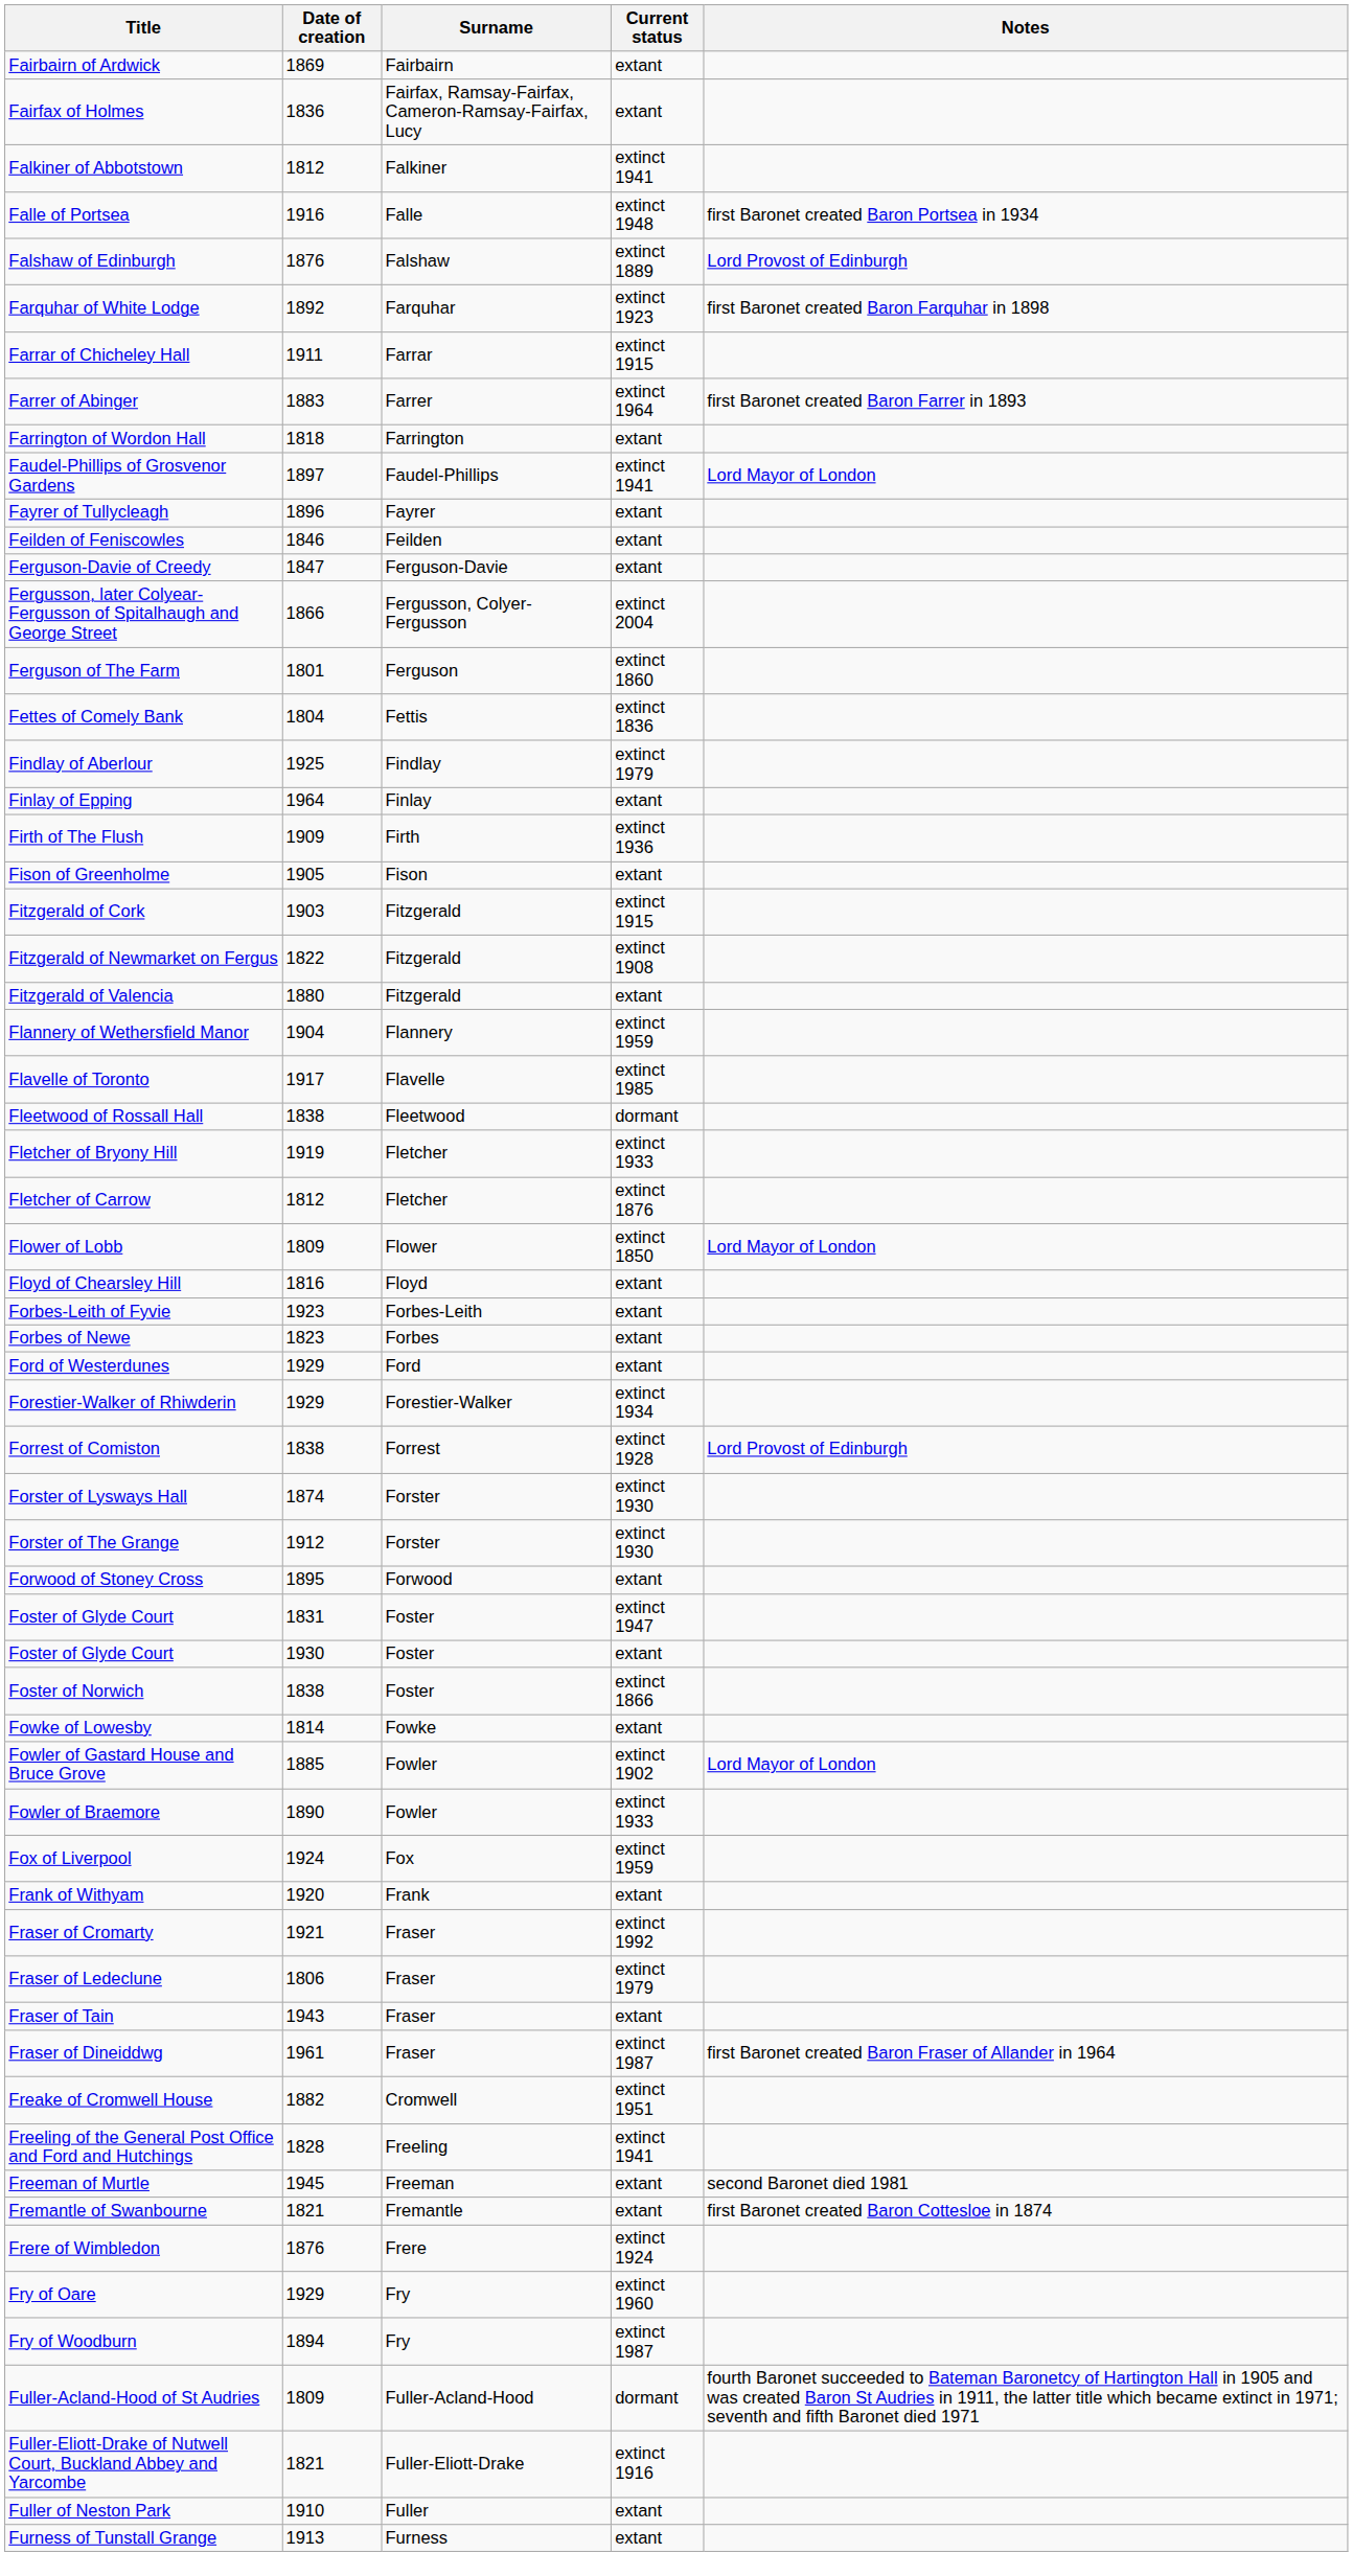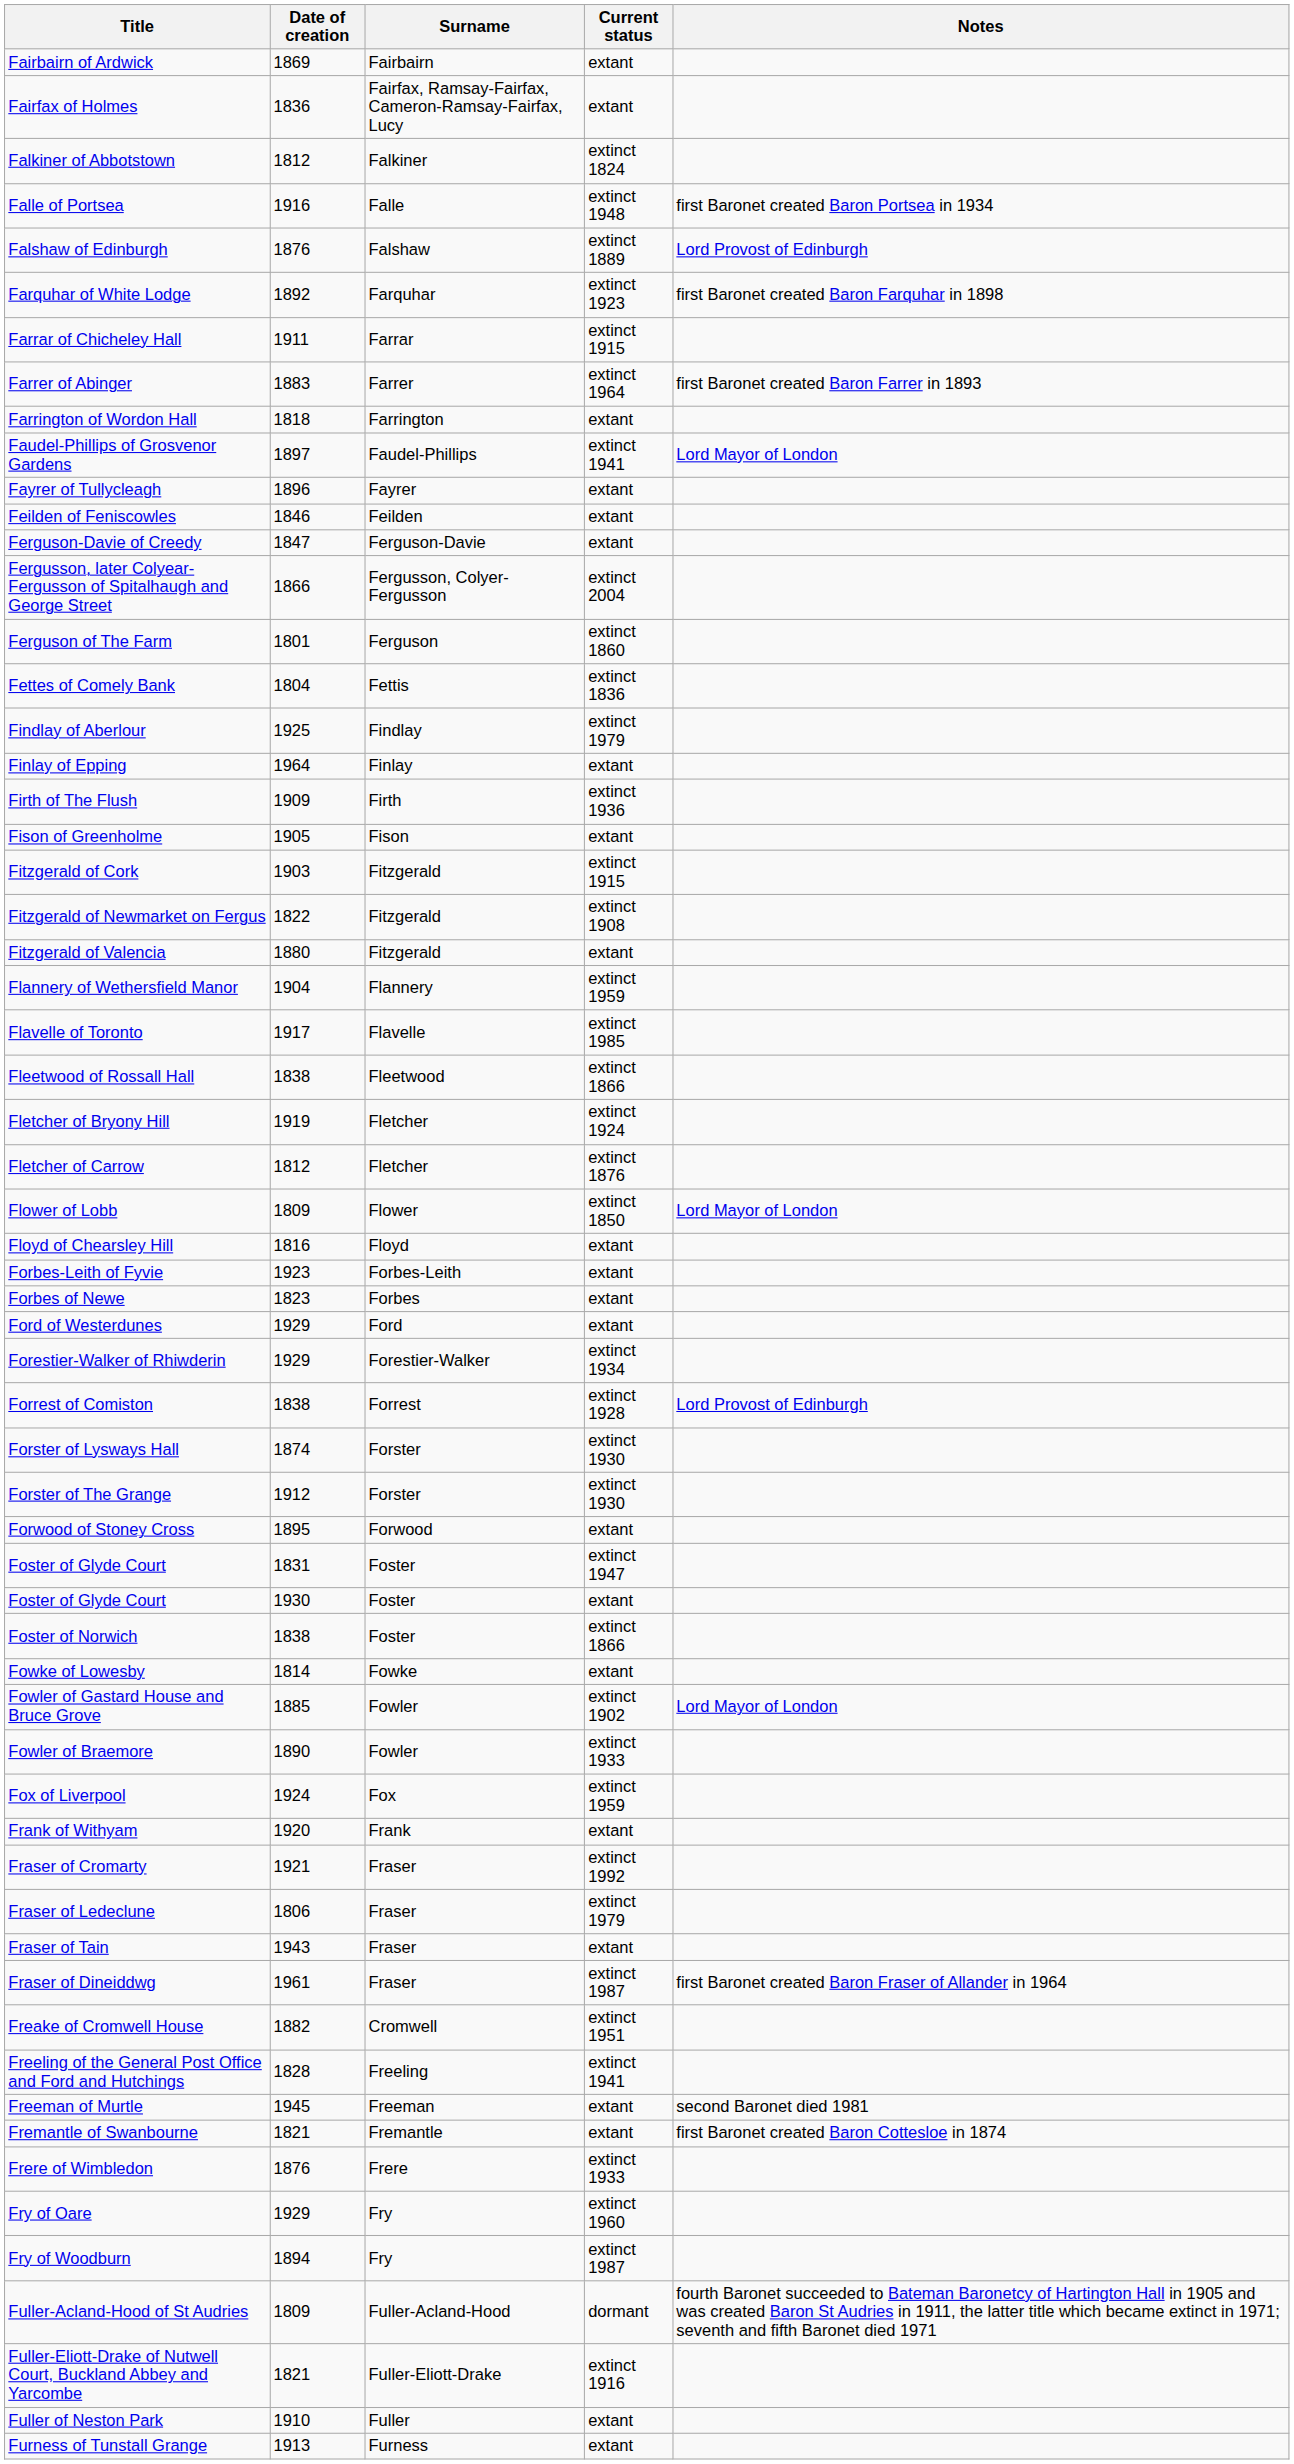 <table class="wikitable">
 <tr>
 <th>Title</th>
 <th>Date of creation</th>
 <th>Surname</th>
 <th>Current status</th>
 <th>Notes</th>
 </tr>
 <tr>
 <td><a href='#'>Fairbairn of Ardwick</a></td>
 <td>1869</td>
 <td>Fairbairn</td>
 <td>extant</td>
 <td></td>
 </tr>
 <tr>
 <td><a href='#'>Fairfax of Holmes</a></td>
 <td>1836</td>
 <td>Fairfax, Ramsay-Fairfax, Cameron-Ramsay-Fairfax, Lucy</td>
 <td>extant</td>
 <td></td>
 </tr>
 <tr>
 <td><a href='#'>Falkiner of Abbotstown</a></td>
 <td>1812</td>
 <td>Falkiner</td>
-<td>extinct 1941</td>
+<td>extinct 1824</td>
 <td></td>
 </tr>
 <tr>
 <td><a href='#'>Falle of Portsea</a></td>
 <td>1916</td>
 <td>Falle</td>
 <td>extinct 1948</td>
 <td>first Baronet created <a href='#'>Baron Portsea</a> in 1934</td>
 </tr>
 <tr>
 <td><a href='#'>Falshaw of Edinburgh</a></td>
 <td>1876</td>
 <td>Falshaw</td>
 <td>extinct 1889</td>
 <td><a href='#'>Lord Provost of Edinburgh</a></td>
 </tr>
 <tr>
 <td><a href='#'>Farquhar of White Lodge</a></td>
 <td>1892</td>
 <td>Farquhar</td>
 <td>extinct 1923</td>
 <td>first Baronet created <a href='#'>Baron Farquhar</a> in 1898</td>
 </tr>
 <tr>
 <td><a href='#'>Farrar of Chicheley Hall</a></td>
 <td>1911</td>
 <td>Farrar</td>
 <td>extinct 1915</td>
 <td></td>
 </tr>
 <tr>
 <td><a href='#'>Farrer of Abinger</a></td>
 <td>1883</td>
 <td>Farrer</td>
 <td>extinct 1964</td>
 <td>first Baronet created <a href='#'>Baron Farrer</a> in 1893</td>
 </tr>
 <tr>
 <td><a href='#'>Farrington of Wordon Hall</a></td>
 <td>1818</td>
 <td>Farrington</td>
 <td>extant</td>
 <td></td>
 </tr>
 <tr>
 <td><a href='#'>Faudel-Phillips of Grosvenor Gardens</a></td>
 <td>1897</td>
 <td>Faudel-Phillips</td>
 <td>extinct 1941</td>
 <td><a href='#'>Lord Mayor of London</a></td>
 </tr>
 <tr>
 <td><a href='#'>Fayrer of Tullycleagh</a></td>
 <td>1896</td>
 <td>Fayrer</td>
 <td>extant</td>
 <td></td>
 </tr>
 <tr>
 <td><a href='#'>Feilden of Feniscowles</a></td>
 <td>1846</td>
 <td>Feilden</td>
 <td>extant</td>
 <td></td>
 </tr>
 <tr>
 <td><a href='#'>Ferguson-Davie of Creedy</a></td>
 <td>1847</td>
 <td>Ferguson-Davie</td>
 <td>extant</td>
 <td></td>
 </tr>
 <tr>
 <td><a href='#'>Fergusson, later Colyear-Fergusson of Spitalhaugh and George Street</a></td>
 <td>1866</td>
 <td>Fergusson, Colyer-Fergusson</td>
 <td>extinct 2004</td>
 <td> </td>
 </tr>
 <tr>
 <td><a href='#'>Ferguson of The Farm</a></td>
 <td>1801</td>
 <td>Ferguson</td>
 <td>extinct 1860</td>
 <td></td>
 </tr>
 <tr>
 <td><a href='#'>Fettes of Comely Bank</a></td>
 <td>1804</td>
 <td>Fettis</td>
 <td>extinct 1836</td>
 <td></td>
 </tr>
 <tr>
 <td><a href='#'>Findlay of Aberlour</a></td>
 <td>1925</td>
 <td>Findlay</td>
 <td>extinct 1979</td>
 <td></td>
 </tr>
 <tr>
 <td><a href='#'>Finlay of Epping</a></td>
 <td>1964</td>
 <td>Finlay</td>
 <td>extant</td>
 <td></td>
 </tr>
 <tr>
 <td><a href='#'>Firth of The Flush</a></td>
 <td>1909</td>
 <td>Firth</td>
 <td>extinct 1936</td>
 <td></td>
 </tr>
 <tr>
 <td><a href='#'>Fison of Greenholme</a></td>
 <td>1905</td>
 <td>Fison</td>
 <td>extant</td>
 <td></td>
 </tr>
 <tr>
 <td><a href='#'>Fitzgerald of Cork</a></td>
 <td>1903</td>
 <td>Fitzgerald</td>
 <td>extinct 1915</td>
 <td></td>
 </tr>
 <tr>
 <td><a href='#'>Fitzgerald of Newmarket on Fergus</a></td>
 <td>1822</td>
 <td>Fitzgerald</td>
 <td>extinct 1908</td>
 <td></td>
 </tr>
 <tr>
 <td><a href='#'>Fitzgerald of Valencia</a></td>
 <td>1880</td>
 <td>Fitzgerald</td>
 <td>extant</td>
 <td></td>
 </tr>
 <tr>
 <td><a href='#'>Flannery of Wethersfield Manor</a></td>
 <td>1904</td>
 <td>Flannery</td>
 <td>extinct 1959</td>
 <td></td>
 </tr>
 <tr>
 <td><a href='#'>Flavelle of Toronto</a></td>
 <td>1917</td>
 <td>Flavelle</td>
 <td>extinct 1985</td>
 <td></td>
 </tr>
 <tr>
 <td><a href='#'>Fleetwood of Rossall Hall</a></td>
 <td>1838</td>
 <td>Fleetwood</td>
-<td>dormant</td>
+<td>extinct 1866</td>
 <td></td>
 </tr>
 <tr>
 <td><a href='#'>Fletcher of Bryony Hill</a></td>
 <td>1919</td>
 <td>Fletcher</td>
-<td>extinct 1933</td>
+<td>extinct 1924</td>
 <td></td>
 </tr>
 <tr>
 <td><a href='#'>Fletcher of Carrow</a></td>
 <td>1812</td>
 <td>Fletcher</td>
 <td>extinct 1876</td>
 <td></td>
 </tr>
 <tr>
 <td><a href='#'>Flower of Lobb</a></td>
 <td>1809</td>
 <td>Flower</td>
 <td>extinct 1850</td>
 <td><a href='#'>Lord Mayor of London</a></td>
 </tr>
 <tr>
 <td><a href='#'>Floyd of Chearsley Hill</a></td>
 <td>1816</td>
 <td>Floyd</td>
 <td>extant</td>
 <td></td>
 </tr>
 <tr>
 <td><a href='#'>Forbes-Leith of Fyvie</a></td>
 <td>1923</td>
 <td>Forbes-Leith</td>
 <td>extant</td>
 <td></td>
 </tr>
 <tr>
 <td><a href='#'>Forbes of Newe</a></td>
 <td>1823</td>
 <td>Forbes</td>
 <td>extant</td>
 <td></td>
 </tr>
 <tr>
 <td><a href='#'>Ford of Westerdunes</a></td>
 <td>1929</td>
 <td>Ford</td>
 <td>extant</td>
 <td></td>
 </tr>
 <tr>
 <td><a href='#'>Forestier-Walker of Rhiwderin</a></td>
 <td>1929</td>
 <td>Forestier-Walker</td>
 <td>extinct 1934</td>
 <td></td>
 </tr>
 <tr>
 <td><a href='#'>Forrest of Comiston</a></td>
 <td>1838</td>
 <td>Forrest</td>
 <td>extinct 1928</td>
 <td><a href='#'>Lord Provost of Edinburgh</a></td>
 </tr>
 <tr>
 <td><a href='#'>Forster of Lysways Hall</a></td>
 <td>1874</td>
 <td>Forster</td>
 <td>extinct 1930</td>
 <td></td>
 </tr>
 <tr>
 <td><a href='#'>Forster of The Grange</a></td>
 <td>1912</td>
 <td>Forster</td>
 <td>extinct 1930</td>
 <td></td>
 </tr>
 <tr>
 <td><a href='#'>Forwood of Stoney Cross</a></td>
 <td>1895</td>
 <td>Forwood</td>
 <td>extant</td>
 <td></td>
 </tr>
 <tr>
 <td><a href='#'>Foster of Glyde Court</a></td>
 <td>1831</td>
 <td>Foster</td>
 <td>extinct 1947</td>
 <td></td>
 </tr>
 <tr>
 <td><a href='#'>Foster of Glyde Court</a></td>
 <td>1930</td>
 <td>Foster</td>
 <td>extant</td>
 <td></td>
 </tr>
 <tr>
 <td><a href='#'>Foster of Norwich</a></td>
 <td>1838</td>
 <td>Foster</td>
 <td>extinct 1866</td>
 <td></td>
 </tr>
 <tr>
 <td><a href='#'>Fowke of Lowesby</a></td>
 <td>1814</td>
 <td>Fowke</td>
 <td>extant</td>
 <td></td>
 </tr>
 <tr>
 <td><a href='#'>Fowler of Gastard House and Bruce Grove</a></td>
 <td>1885</td>
 <td>Fowler</td>
 <td>extinct 1902</td>
 <td><a href='#'>Lord Mayor of London</a></td>
 </tr>
 <tr>
 <td><a href='#'>Fowler of Braemore</a></td>
 <td>1890</td>
 <td>Fowler</td>
 <td>extinct 1933</td>
 <td></td>
 </tr>
 <tr>
 <td><a href='#'>Fox of Liverpool</a></td>
 <td>1924</td>
 <td>Fox</td>
 <td>extinct 1959</td>
 <td></td>
 </tr>
 <tr>
 <td><a href='#'>Frank of Withyam</a></td>
 <td>1920</td>
 <td>Frank</td>
 <td>extant</td>
 <td></td>
 </tr>
 <tr>
 <td><a href='#'>Fraser of Cromarty</a></td>
 <td>1921</td>
 <td>Fraser</td>
 <td>extinct 1992</td>
 <td></td>
 </tr>
 <tr>
 <td><a href='#'>Fraser of Ledeclune</a></td>
 <td>1806</td>
 <td>Fraser</td>
 <td>extinct 1979</td>
 <td></td>
 </tr>
 <tr>
 <td><a href='#'>Fraser of Tain</a></td>
 <td>1943</td>
 <td>Fraser</td>
 <td>extant</td>
 <td></td>
 </tr>
 <tr>
 <td><a href='#'>Fraser of Dineiddwg</a></td>
 <td>1961</td>
 <td>Fraser</td>
 <td>extinct 1987</td>
 <td>first Baronet created <a href='#'>Baron Fraser of Allander</a> in 1964</td>
 </tr>
 <tr>
 <td><a href='#'>Freake of Cromwell House</a></td>
 <td>1882</td>
 <td>Cromwell</td>
 <td>extinct 1951</td>
 <td></td>
 </tr>
 <tr>
 <td><a href='#'>Freeling of the General Post Office and Ford and Hutchings</a></td>
 <td>1828</td>
 <td>Freeling</td>
 <td>extinct 1941</td>
 <td></td>
 </tr>
 <tr>
 <td><a href='#'>Freeman of Murtle</a></td>
 <td>1945</td>
 <td>Freeman</td>
 <td>extant</td>
 <td>second Baronet died 1981</td>
 </tr>
 <tr>
 <td><a href='#'>Fremantle of Swanbourne</a></td>
 <td>1821</td>
 <td>Fremantle</td>
 <td>extant</td>
 <td>first Baronet created <a href='#'>Baron Cottesloe</a> in 1874</td>
 </tr>
 <tr>
 <td><a href='#'>Frere of Wimbledon</a></td>
 <td>1876</td>
 <td>Frere</td>
-<td>extinct 1924</td>
+<td>extinct 1933</td>
 <td></td>
 </tr>
 <tr>
 <td><a href='#'>Fry of Oare</a></td>
 <td>1929</td>
 <td>Fry</td>
 <td>extinct 1960</td>
 <td></td>
 </tr>
 <tr>
 <td><a href='#'>Fry of Woodburn</a></td>
 <td>1894</td>
 <td>Fry</td>
 <td>extinct 1987</td>
 <td></td>
 </tr>
 <tr>
 <td><a href='#'>Fuller-Acland-Hood of St Audries</a></td>
 <td>1809</td>
 <td>Fuller-Acland-Hood</td>
 <td>dormant</td>
 <td>fourth Baronet succeeded to <a href='#'>Bateman Baronetcy of Hartington Hall</a> in 1905 and was created <a href='#'>Baron St Audries</a> in 1911, the latter title which became extinct in 1971; seventh and fifth Baronet died 1971</td>
 </tr>
 <tr>
 <td><a href='#'>Fuller-Eliott-Drake of Nutwell Court, Buckland Abbey and Yarcombe</a></td>
 <td>1821</td>
 <td>Fuller-Eliott-Drake</td>
 <td>extinct 1916</td>
 <td></td>
 </tr>
 <tr>
 <td><a href='#'>Fuller of Neston Park</a></td>
 <td>1910</td>
 <td>Fuller</td>
 <td>extant</td>
 <td> </td>
 </tr>
 <tr>
 <td><a href='#'>Furness of Tunstall Grange</a></td>
 <td>1913</td>
 <td>Furness</td>
 <td>extant</td>
 <td></td>
 </tr>
 </table>
